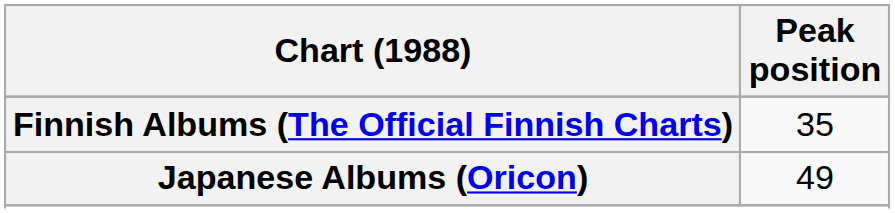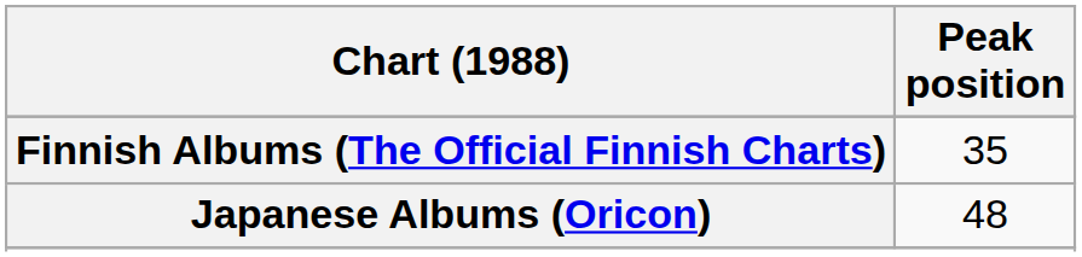 <table class="wikitable sortable plainrowheaders">
 <tr>
 <th scope="col">Chart (1988)</th>
 <th scope="col">Peak<br>position</th>
 </tr>
 <tr>
 </tr>
 <tr>
 <th scope="row">Finnish Albums (<a href='#'>The Official Finnish Charts</a>)</th>
 <td align="center">35</td>
 </tr>
 <tr>
 <th scope="row">Japanese Albums (<a href='#'>Oricon</a>)</th>
-<td align="center">49</td>
+<td align="center">48</td>
 </tr>
 <tr>
 </tr>
 <tr>
 </tr>
 <tr>
 </tr>
 <tr>
 </tr>
 </table>
